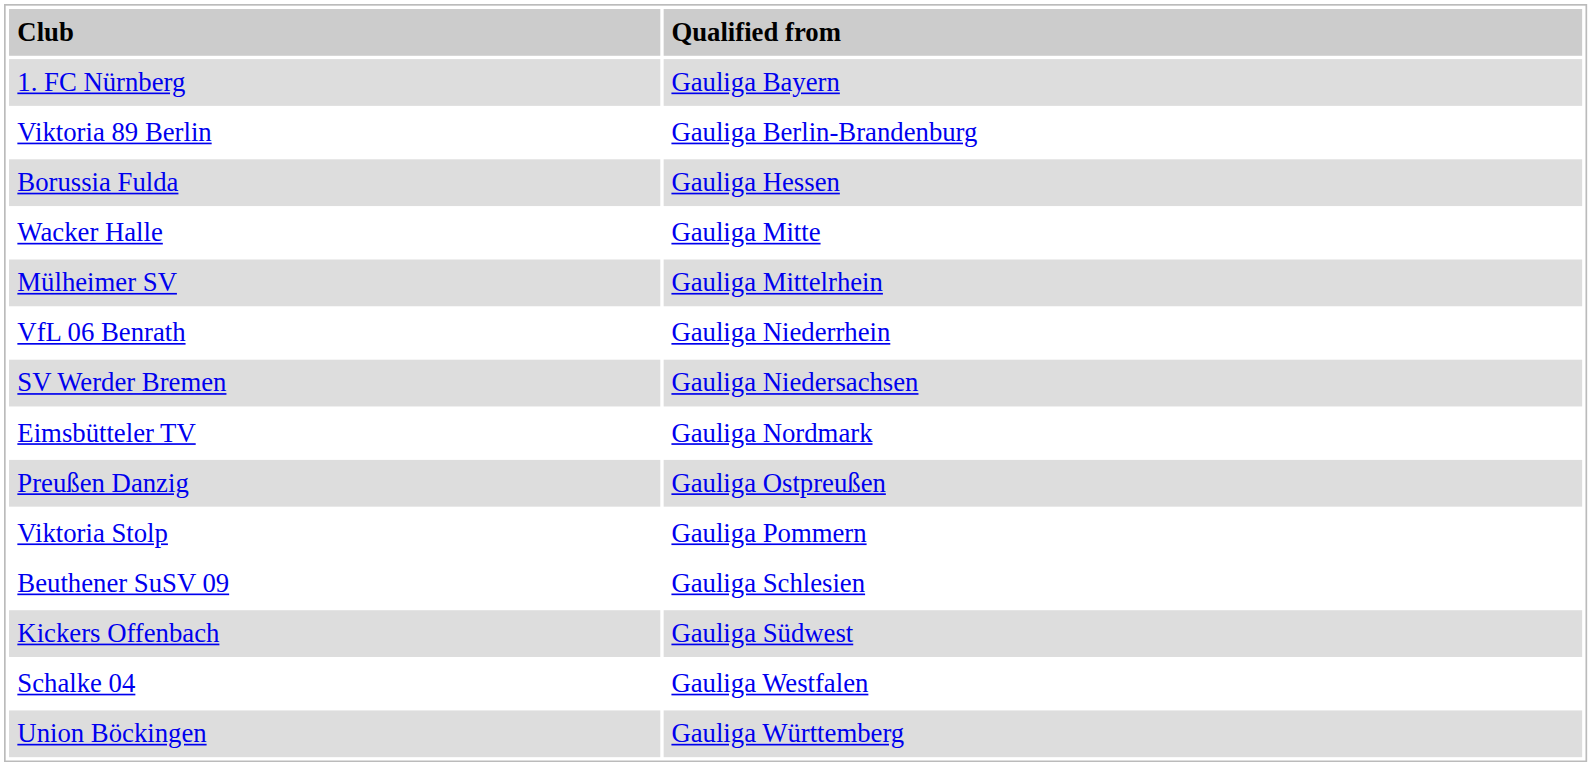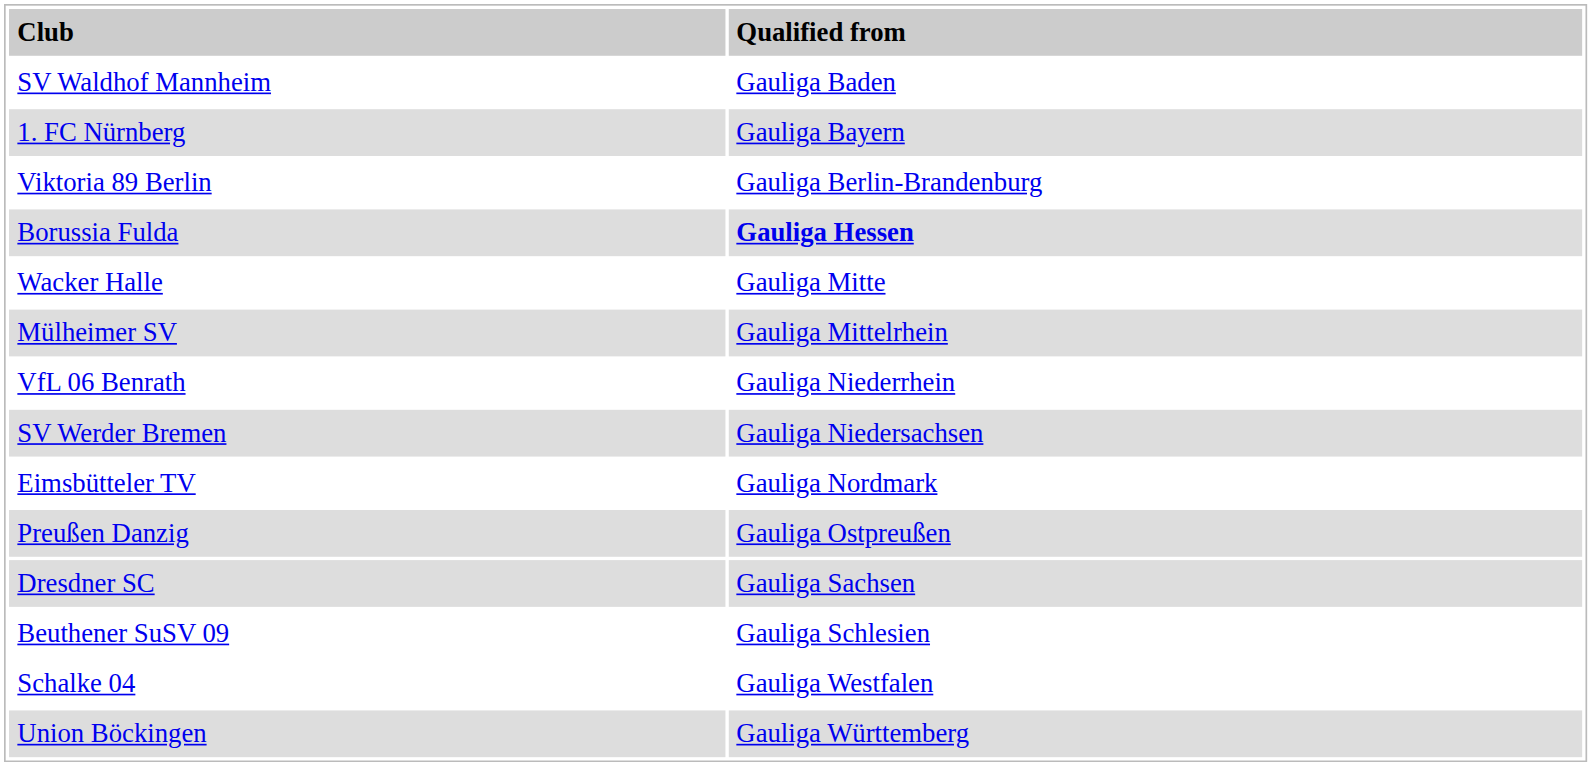 <table style="border:1px solid #bbb;background:#fff;" cellpadding="5" cellspacing="2" width="75%">
 <tr style="background:#ccc;font-weight:bold">
 <td>Club</td>
 <td>Qualified from</td>
+</tr>
+<tr>
+<td><a href='#'>SV Waldhof Mannheim</a></td>
+<td><a href='#'>Gauliga Baden</a></td>
 </tr>
 <tr style="background:#ddd">
 <td><a href='#'>1. FC Nürnberg</a></td>
 <td><a href='#'>Gauliga Bayern</a></td>
 </tr>
 <tr>
 <td><a href='#'>Viktoria 89 Berlin</a></td>
 <td><a href='#'>Gauliga Berlin-Brandenburg</a></td>
 </tr>
 <tr style="background:#ddd">
 <td><a href='#'>Borussia Fulda</a></td>
-<td><a href='#'>Gauliga Hessen</a></td>
+<td><strong><a href='#'>Gauliga Hessen</a></strong></td>
 </tr>
 <tr>
 <td><a href='#'>Wacker Halle</a></td>
 <td><a href='#'>Gauliga Mitte</a></td>
 </tr>
 <tr style="background:#ddd">
 <td><a href='#'>Mülheimer SV</a></td>
 <td><a href='#'>Gauliga Mittelrhein</a></td>
 </tr>
 <tr>
 <td><a href='#'>VfL 06 Benrath</a></td>
 <td><a href='#'>Gauliga Niederrhein</a></td>
 </tr>
 <tr style="background:#ddd">
 <td><a href='#'>SV Werder Bremen</a></td>
 <td><a href='#'>Gauliga Niedersachsen</a></td>
 </tr>
 <tr>
 <td><a href='#'>Eimsbütteler TV</a></td>
 <td><a href='#'>Gauliga Nordmark</a></td>
 </tr>
 <tr style="background:#ddd">
 <td><a href='#'>Preußen Danzig</a></td>
 <td><a href='#'>Gauliga Ostpreußen</a></td>
 </tr>
-<tr>
-<td><a href='#'>Viktoria Stolp</a></td>
-<td><a href='#'>Gauliga Pommern</a></td>
+<tr style="background:#ddd">
+<td><a href='#'>Dresdner SC</a></td>
+<td><a href='#'>Gauliga Sachsen</a></td>
 </tr>
 <tr>
 <td><a href='#'>Beuthener SuSV 09</a></td>
 <td><a href='#'>Gauliga Schlesien</a></td>
-</tr>
-<tr style="background:#ddd">
-<td><a href='#'>Kickers Offenbach</a></td>
-<td><a href='#'>Gauliga Südwest</a></td>
 </tr>
 <tr>
 <td><a href='#'>Schalke 04</a></td>
 <td><a href='#'>Gauliga Westfalen</a></td>
 </tr>
 <tr style="background:#ddd">
 <td><a href='#'>Union Böckingen</a></td>
 <td><a href='#'>Gauliga Württemberg</a></td>
 </tr>
 </table>
